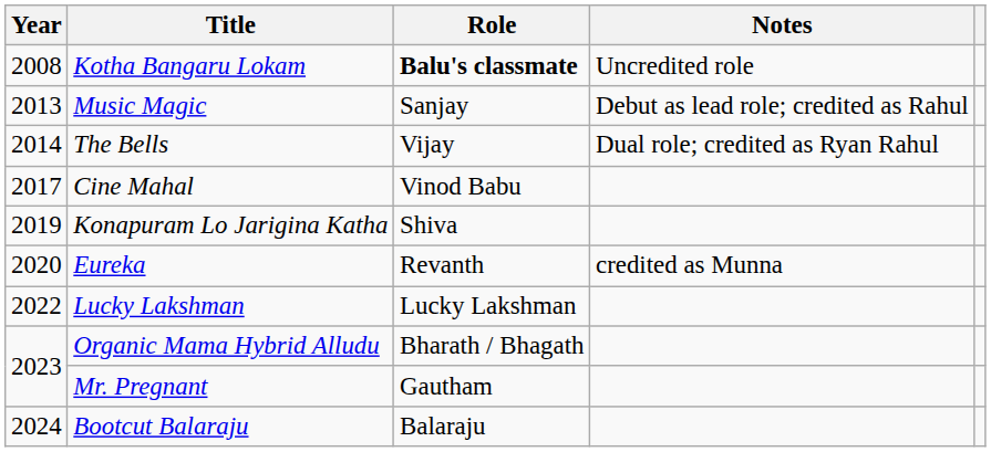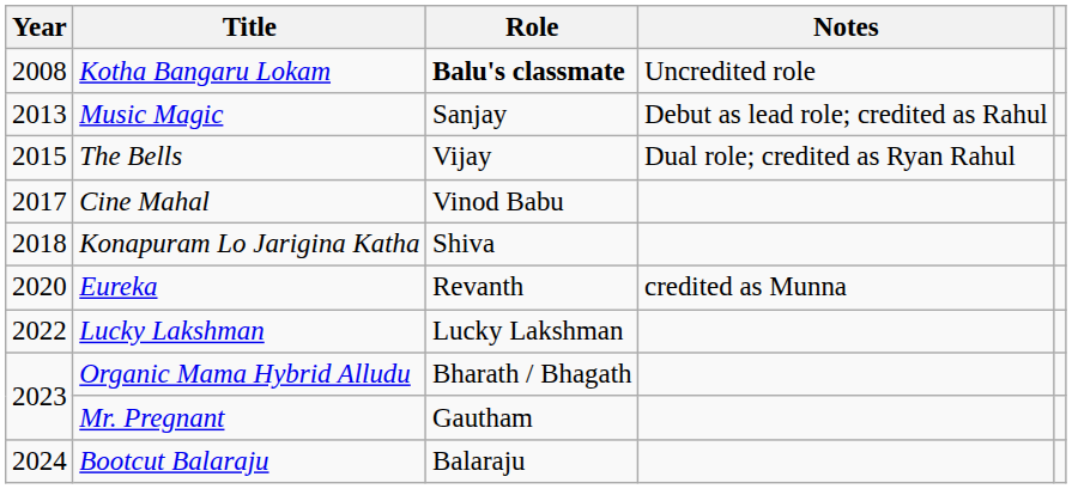 <table class="wikitable sortable">
 <tr>
 <th scope="col">Year</th>
 <th scope="col">Title</th>
 <th scope="col">Role</th>
 <th class="unsortable" scope="col">Notes</th>
 <th class="unsortable" scope="col"></th>
 </tr>
 <tr>
 <td>2008</td>
 <td><em><a href='#'>Kotha Bangaru Lokam</a></em></td>
 <td><strong>Balu's classmate</strong></td>
 <td>Uncredited role</td>
 <td></td>
 </tr>
 <tr>
 <td>2013</td>
 <td><em><a href='#'>Music Magic</a></em></td>
 <td>Sanjay</td>
 <td>Debut as lead role; credited as Rahul</td>
 <td></td>
 </tr>
 <tr>
-<td>2014</td>
+<td>2015</td>
 <td><em>The Bells</em></td>
 <td>Vijay</td>
 <td>Dual role; credited as Ryan Rahul</td>
 <td></td>
 </tr>
 <tr>
 <td>2017</td>
 <td><em>Cine Mahal</em></td>
 <td>Vinod Babu</td>
 <td></td>
 <td></td>
 </tr>
 <tr>
-<td>2019</td>
+<td>2018</td>
 <td><em>Konapuram Lo Jarigina Katha</em></td>
 <td>Shiva</td>
 <td></td>
 <td></td>
 </tr>
 <tr>
 <td>2020</td>
 <td><em><a href='#'>Eureka</a></em></td>
 <td>Revanth</td>
 <td>credited as Munna</td>
 <td></td>
 </tr>
 <tr>
 <td>2022</td>
 <td><em><a href='#'>Lucky Lakshman</a></em></td>
 <td>Lucky Lakshman</td>
 <td></td>
 <td></td>
 </tr>
 <tr>
 <td rowspan="2">2023</td>
 <td><em><a href='#'>Organic Mama Hybrid Alludu</a></em></td>
 <td>Bharath / Bhagath</td>
 <td></td>
 <td></td>
 </tr>
 <tr>
 <td><em><a href='#'>Mr. Pregnant</a></em></td>
 <td>Gautham</td>
 <td></td>
 <td></td>
 </tr>
 <tr>
 <td>2024</td>
 <td><em><a href='#'>Bootcut Balaraju</a></em></td>
 <td>Balaraju</td>
 <td></td>
 <td></td>
 </tr>
 </table>
